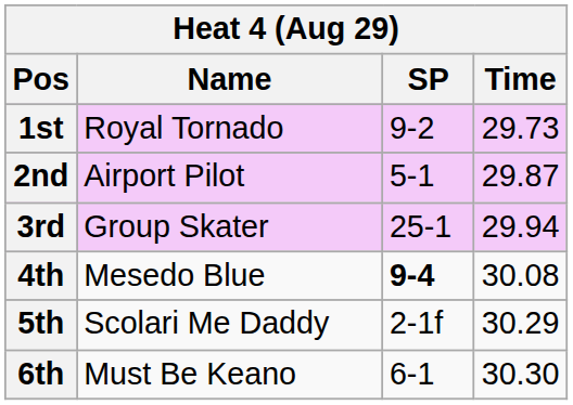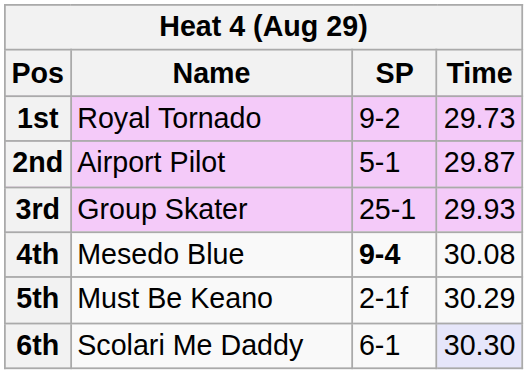 <table class="wikitable">
 <tr>
 <th colspan="6">Heat 4 (Aug 29)</th>
 </tr>
 <tr>
 <th width=20>Pos</th>
 <th width=150>Name</th>
 <th width=40>SP</th>
 <th width=40>Time</th>
 </tr>
 <tr style="background: #f4caf9;">
 <th>1st</th>
 <td>Royal Tornado</td>
 <td>9-2</td>
 <td>29.73</td>
 </tr>
 <tr style="background: #f4caf9;">
 <th>2nd</th>
 <td>Airport Pilot</td>
 <td>5-1</td>
 <td>29.87</td>
 </tr>
 <tr style="background: #f4caf9;">
 <th>3rd</th>
 <td>Group Skater</td>
 <td>25-1</td>
-<td>29.94</td>
+<td>29.93</td>
 </tr>
 <tr>
 <th>4th</th>
 <td>Mesedo Blue</td>
 <td><strong>9-4</strong></td>
 <td>30.08</td>
 </tr>
 <tr>
 <th>5th</th>
-<td>Scolari Me Daddy</td>
+<td>Must Be Keano</td>
 <td>2-1f</td>
 <td>30.29</td>
 </tr>
 <tr>
 <th>6th</th>
-<td>Must Be Keano</td>
+<td>Scolari Me Daddy</td>
 <td>6-1</td>
-<td>30.30</td>
+<td style="background: lavender;">30.30</td>
 </tr>
 </table>
